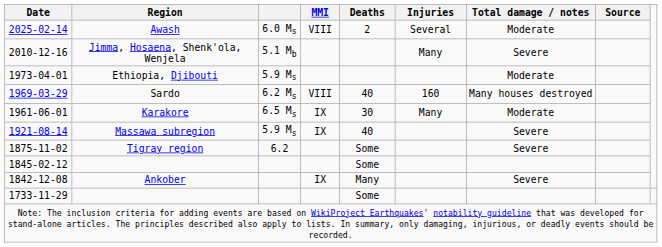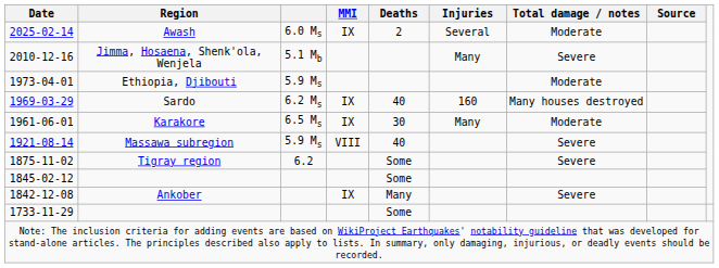 <table class="wikitable sortable" style="text-align: center;">
 <tr bgcolor="#ececec">
 <th>Date</th>
 <th>Region</th>
 <th></th>
 <th><a href='#'>MMI</a></th>
 <th>Deaths</th>
 <th>Injuries</th>
 <th class="unsortable">Total damage / notes</th>
 <th class="unsortable">Source</th>
 </tr>
 <tr>
 <td><a href='#'>2025-02-14</a></td>
 <td><a href='#'>Awash</a></td>
 <td>6.0 M<sub>s</sub></td>
-<td>VIII</td>
+<td>IX</td>
 <td>2</td>
 <td>Several</td>
 <td>Moderate</td>
 <td></td>
 </tr>
 <tr>
 <td>2010-12-16</td>
 <td><a href='#'>Jimma</a>, <a href='#'>Hosaena</a>, Shenk'ola, Wenjela</td>
 <td>5.1 M<sub>b</sub></td>
 <td></td>
 <td></td>
 <td>Many</td>
 <td>Severe</td>
 <td></td>
 </tr>
 <tr>
 <td>1973-04-01</td>
 <td>Ethiopia, <a href='#'>Djibouti</a></td>
 <td>5.9 M<sub>s</sub></td>
 <td></td>
 <td></td>
 <td></td>
 <td>Moderate</td>
 <td></td>
 </tr>
 <tr>
 <td><a href='#'>1969-03-29</a></td>
 <td>Sardo</td>
 <td>6.2 M<sub>s</sub></td>
-<td>VIII</td>
+<td>IX</td>
 <td>40</td>
 <td>160</td>
 <td>Many houses destroyed</td>
 <td></td>
 </tr>
 <tr>
 <td>1961-06-01</td>
 <td><a href='#'>Karakore</a></td>
 <td>6.5 M<sub>s</sub></td>
 <td>IX</td>
 <td>30</td>
 <td>Many</td>
 <td>Moderate</td>
 <td></td>
 </tr>
 <tr>
 <td><a href='#'>1921-08-14</a></td>
 <td><a href='#'>Massawa subregion</a></td>
 <td>5.9 M<sub>s</sub></td>
-<td>IX</td>
+<td>VIII</td>
 <td>40</td>
 <td></td>
 <td>Severe</td>
 <td></td>
 </tr>
 <tr>
 <td>1875-11-02</td>
 <td><a href='#'>Tigray region</a></td>
 <td>6.2</td>
 <td></td>
 <td>Some</td>
 <td></td>
 <td>Severe</td>
 <td></td>
 </tr>
 <tr>
 <td>1845-02-12</td>
 <td></td>
 <td></td>
 <td></td>
 <td>Some</td>
 <td></td>
 <td></td>
 <td></td>
 </tr>
 <tr>
 <td>1842-12-08</td>
 <td><a href='#'>Ankober</a></td>
 <td></td>
 <td>IX</td>
 <td>Many</td>
 <td></td>
 <td>Severe</td>
 <td></td>
 </tr>
 <tr>
 <td>1733-11-29</td>
 <td></td>
 <td></td>
 <td></td>
 <td>Some</td>
 <td></td>
 <td></td>
 <td></td>
 <td></td>
 </tr>
 <tr class="sortbottom">
 <td colspan="9" style="text-align: center;"><small>Note: The inclusion criteria for adding events are based on <a href='#'>WikiProject Earthquakes</a>' <a href='#'>notability guideline</a> that was developed for stand-alone articles. The principles described also apply to lists. In summary, only damaging, injurious, or deadly events should be recorded.</small></td>
 </tr>
 </table>
